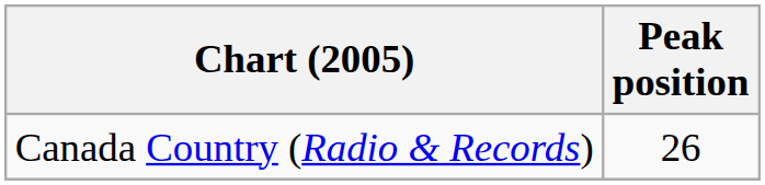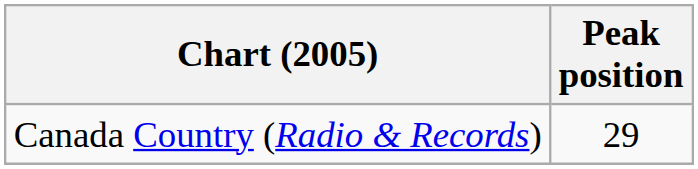 <table class="wikitable sortable">
 <tr>
 <th align="left">Chart (2005)</th>
 <th align="center">Peak<br>position</th>
 </tr>
 <tr>
 <td align="left">Canada <a href='#'>Country</a> (<em><a href='#'>Radio & Records</a></em>)</td>
-<td align="center">26</td>
+<td align="center">29</td>
 </tr>
 <tr>
 </tr>
 <tr>
 </tr>
 </table>
